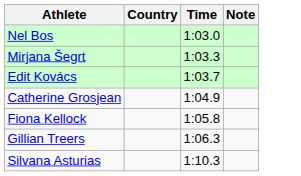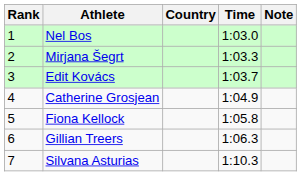 <table class="wikitable sortable">
 <tr>
+<th>Rank</th>
 <th>Athlete</th>
 <th>Country</th>
 <th>Time</th>
 <th>Note</th>
 </tr>
 <tr bgcolor=#CCFFCC>
+<td>1</td>
 <td><a href='#'>Nel Bos</a></td>
 <td></td>
 <td>1:03.0</td>
 <td></td>
 </tr>
 <tr bgcolor=#CCFFCC>
+<td>2</td>
 <td><a href='#'>Mirjana Šegrt</a></td>
 <td></td>
 <td>1:03.3</td>
 <td></td>
 </tr>
 <tr bgcolor=#CCFFCC>
+<td>3</td>
 <td><a href='#'>Edit Kovács</a></td>
 <td></td>
 <td>1:03.7</td>
 <td></td>
 </tr>
 <tr>
+<td>4</td>
 <td><a href='#'>Catherine Grosjean</a></td>
 <td></td>
 <td>1:04.9</td>
 <td></td>
 </tr>
 <tr>
+<td>5</td>
 <td><a href='#'>Fiona Kellock</a></td>
 <td></td>
 <td>1:05.8</td>
 <td></td>
 </tr>
 <tr>
+<td>6</td>
 <td><a href='#'>Gillian Treers</a></td>
 <td></td>
 <td>1:06.3</td>
 <td></td>
 </tr>
 <tr>
+<td>7</td>
 <td><a href='#'>Silvana Asturias</a></td>
 <td></td>
 <td>1:10.3</td>
 <td></td>
 </tr>
 </table>
